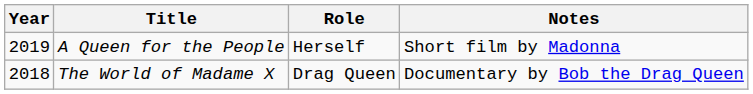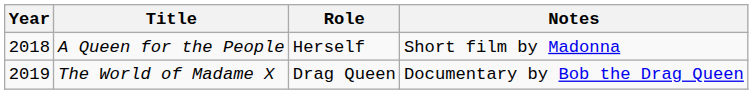 <table class="wikitable">
 <tr>
 <th>Year</th>
 <th>Title</th>
 <th>Role</th>
 <th>Notes</th>
 </tr>
 <tr>
-<td>2019</td>
+<td>2018</td>
 <td><em>A Queen for the People</em></td>
 <td>Herself</td>
 <td>Short film by <a href='#'>Madonna</a></td>
 </tr>
 <tr>
-<td>2018</td>
+<td>2019</td>
 <td><em>The World of Madame X</em></td>
 <td>Drag Queen</td>
 <td>Documentary by <a href='#'>Bob the Drag Queen</a></td>
 </tr>
 </table>
